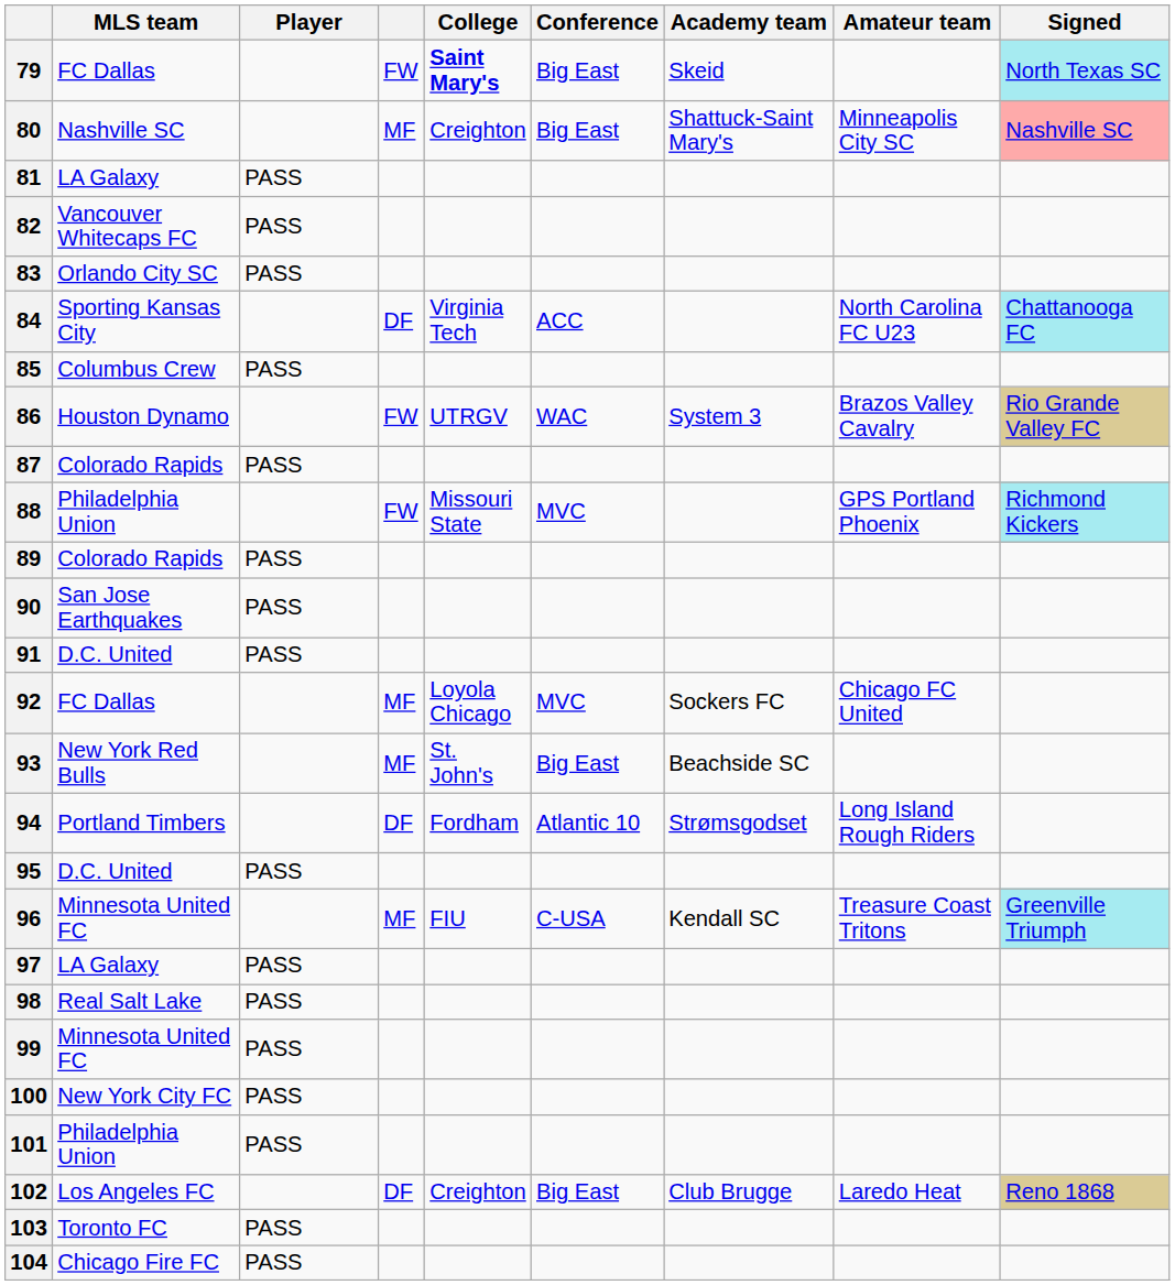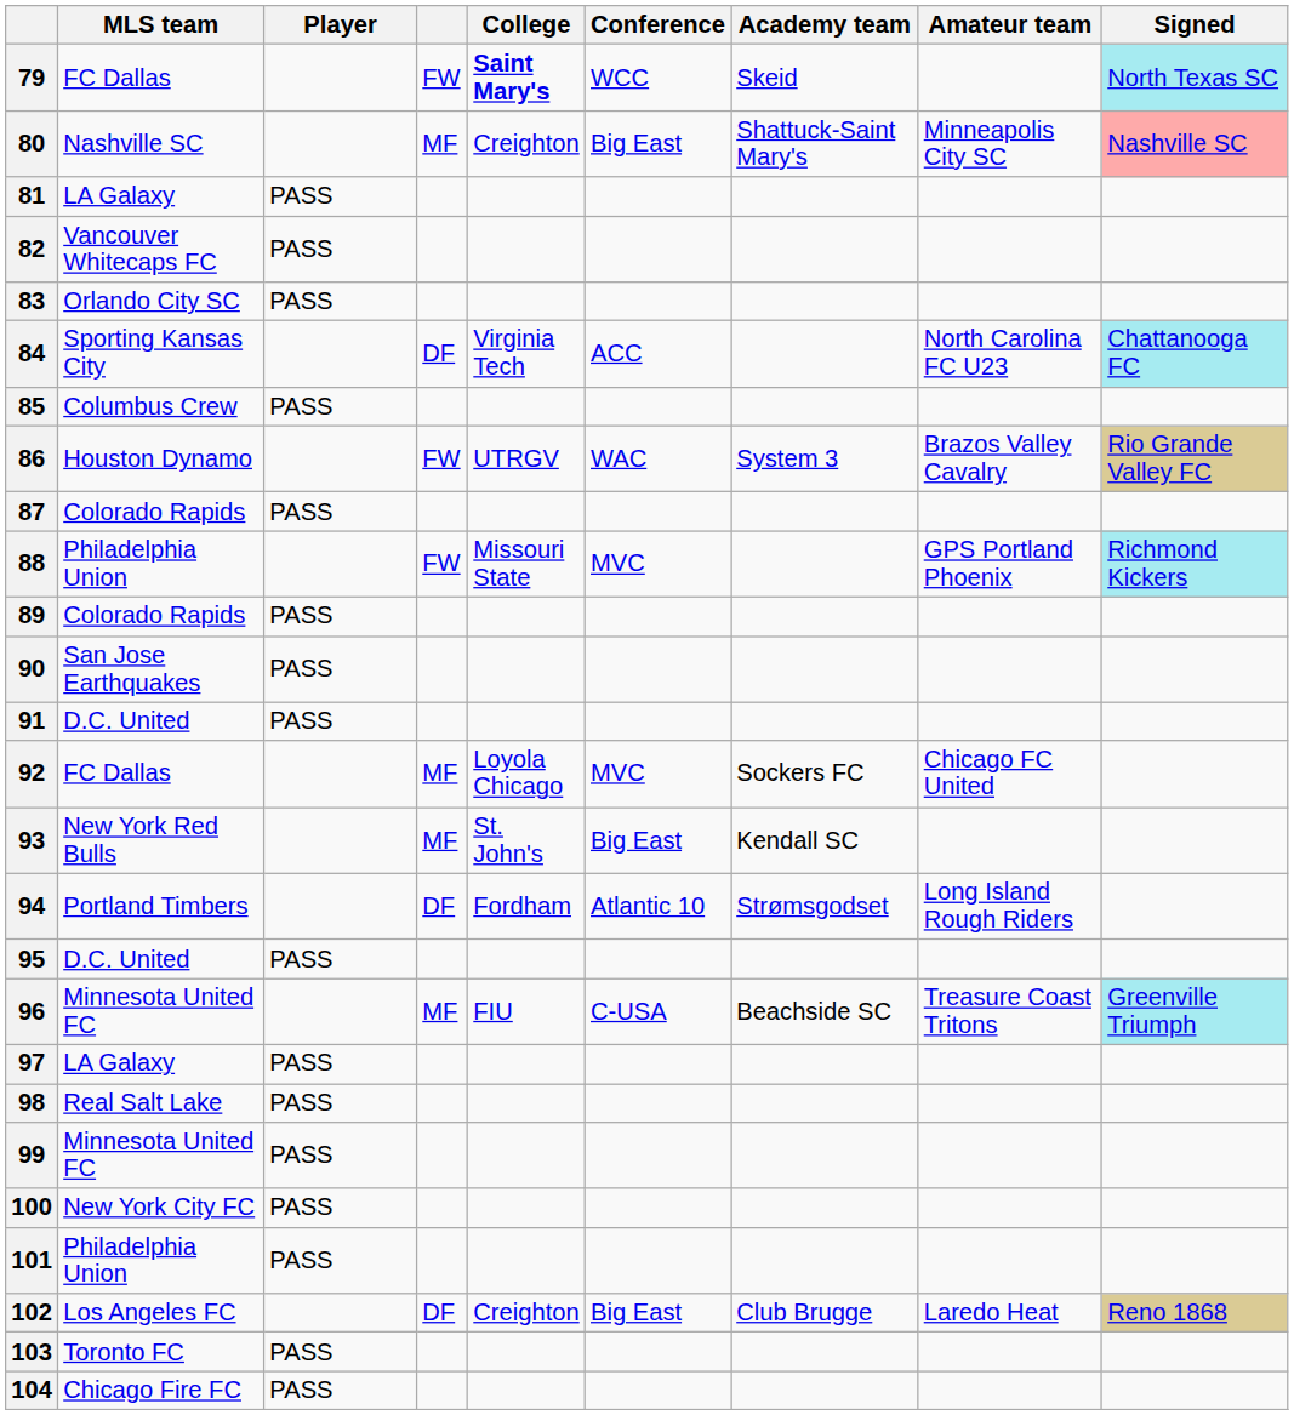 <table class="wikitable sortable" style="width:95%">
 <tr>
 <th width=2%></th>
 <th width=17%>MLS team</th>
 <th width=13%>Player</th>
 <th width=4%></th>
 <th width="9%">College</th>
 <th width=8%>Conference</th>
 <th width="15%">Academy team</th>
 <th width="15%">Amateur team</th>
 <th width=15%>Signed</th>
 </tr>
 <tr>
 <th>79</th>
 <td><a href='#'>FC Dallas</a> </td>
 <td> </td>
 <td><a href='#'>FW</a></td>
 <td><strong><a href='#'>Saint Mary's</a></strong></td>
-<td><a href='#'>Big East</a></td>
+<td><a href='#'>WCC</a></td>
 <td><a href='#'>Skeid</a></td>
 <td></td>
 <td style="background:#A6EBF1;"> <a href='#'>North Texas SC</a></td>
 </tr>
 <tr>
 <th>80</th>
 <td><a href='#'>Nashville SC</a></td>
 <td> </td>
 <td><a href='#'>MF</a></td>
 <td><a href='#'>Creighton</a></td>
 <td><a href='#'>Big East</a></td>
 <td><a href='#'>Shattuck-Saint Mary's</a></td>
 <td><a href='#'>Minneapolis City SC</a></td>
 <td style="background:#FEAAAA;"> <a href='#'>Nashville SC</a></td>
 </tr>
 <tr>
 <th>81</th>
 <td><a href='#'>LA Galaxy</a> </td>
 <td>PASS</td>
 <td></td>
 <td></td>
 <td></td>
 <td></td>
 <td></td>
 <td></td>
 </tr>
 <tr>
 <th>82</th>
 <td><a href='#'>Vancouver Whitecaps FC</a></td>
 <td>PASS</td>
 <td></td>
 <td></td>
 <td></td>
 <td></td>
 <td></td>
 <td></td>
 </tr>
 <tr>
 <th>83</th>
 <td><a href='#'>Orlando City SC</a></td>
 <td>PASS</td>
 <td></td>
 <td></td>
 <td></td>
 <td></td>
 <td></td>
 <td></td>
 </tr>
 <tr>
 <th>84</th>
 <td><a href='#'>Sporting Kansas City</a></td>
 <td> </td>
 <td><a href='#'>DF</a></td>
 <td><a href='#'>Virginia Tech</a></td>
 <td><a href='#'>ACC</a></td>
 <td></td>
 <td><a href='#'>North Carolina FC U23</a></td>
 <td style="background:#A6EBF1;"> <a href='#'>Chattanooga FC</a></td>
 </tr>
 <tr>
 <th>85</th>
 <td><a href='#'>Columbus Crew</a></td>
 <td>PASS</td>
 <td></td>
 <td></td>
 <td></td>
 <td></td>
 <td></td>
 <td></td>
 </tr>
 <tr>
 <th>86</th>
 <td><a href='#'>Houston Dynamo</a></td>
 <td> </td>
 <td><a href='#'>FW</a></td>
 <td><a href='#'>UTRGV</a></td>
 <td><a href='#'>WAC</a></td>
 <td><a href='#'>System 3</a></td>
 <td><a href='#'>Brazos Valley Cavalry</a></td>
 <td style="background:#DACB95;"> <a href='#'>Rio Grande Valley FC</a></td>
 </tr>
 <tr>
 <th>87</th>
 <td><a href='#'>Colorado Rapids</a> </td>
 <td>PASS</td>
 <td></td>
 <td></td>
 <td></td>
 <td></td>
 <td></td>
 <td></td>
 </tr>
 <tr>
 <th>88</th>
 <td><a href='#'>Philadelphia Union</a></td>
 <td> </td>
 <td><a href='#'>FW</a></td>
 <td><a href='#'>Missouri State</a></td>
 <td><a href='#'>MVC</a></td>
 <td></td>
 <td><a href='#'>GPS Portland Phoenix</a></td>
 <td style="background:#A6EBF1;"> <a href='#'>Richmond Kickers</a></td>
 </tr>
 <tr>
 <th>89</th>
 <td><a href='#'>Colorado Rapids</a></td>
 <td>PASS</td>
 <td></td>
 <td></td>
 <td></td>
 <td></td>
 <td></td>
 <td></td>
 </tr>
 <tr>
 <th>90</th>
 <td><a href='#'>San Jose Earthquakes</a></td>
 <td>PASS</td>
 <td></td>
 <td></td>
 <td></td>
 <td></td>
 <td></td>
 <td></td>
 </tr>
 <tr>
 <th>91</th>
 <td><a href='#'>D.C. United</a> </td>
 <td>PASS</td>
 <td></td>
 <td></td>
 <td></td>
 <td></td>
 <td></td>
 <td></td>
 </tr>
 <tr>
 <th>92</th>
 <td><a href='#'>FC Dallas</a></td>
 <td> </td>
 <td><a href='#'>MF</a></td>
 <td><a href='#'>Loyola Chicago</a></td>
 <td><a href='#'>MVC</a></td>
 <td>Sockers FC</td>
 <td><a href='#'>Chicago FC United</a></td>
 <td></td>
 </tr>
 <tr>
 <th>93</th>
 <td><a href='#'>New York Red Bulls</a></td>
 <td> </td>
 <td><a href='#'>MF</a></td>
 <td><a href='#'>St. John's</a></td>
 <td><a href='#'>Big East</a></td>
-<td>Beachside SC</td>
+<td>Kendall SC</td>
 <td></td>
 <td></td>
 </tr>
 <tr>
 <th>94</th>
 <td><a href='#'>Portland Timbers</a></td>
 <td> </td>
 <td><a href='#'>DF</a></td>
 <td><a href='#'>Fordham</a></td>
 <td><a href='#'>Atlantic 10</a></td>
 <td><a href='#'>Strømsgodset</a></td>
 <td><a href='#'>Long Island Rough Riders</a></td>
 <td></td>
 </tr>
 <tr>
 <th>95</th>
 <td><a href='#'>D.C. United</a></td>
 <td>PASS</td>
 <td></td>
 <td></td>
 <td></td>
 <td></td>
 <td></td>
 <td></td>
 </tr>
 <tr>
 <th>96</th>
 <td><a href='#'>Minnesota United FC</a></td>
 <td> </td>
 <td><a href='#'>MF</a></td>
 <td><a href='#'>FIU</a></td>
 <td><a href='#'>C-USA</a></td>
-<td>Kendall SC</td>
+<td>Beachside SC</td>
 <td><a href='#'>Treasure Coast Tritons</a></td>
 <td style="background:#A6EBF1;"> <a href='#'>Greenville Triumph</a></td>
 </tr>
 <tr>
 <th>97</th>
 <td><a href='#'>LA Galaxy</a></td>
 <td>PASS</td>
 <td></td>
 <td></td>
 <td></td>
 <td></td>
 <td></td>
 <td></td>
 </tr>
 <tr>
 <th>98</th>
 <td><a href='#'>Real Salt Lake</a></td>
 <td>PASS</td>
 <td></td>
 <td></td>
 <td></td>
 <td></td>
 <td></td>
 <td></td>
 </tr>
 <tr>
 <th>99</th>
 <td><a href='#'>Minnesota United FC</a> </td>
 <td>PASS</td>
 <td></td>
 <td></td>
 <td></td>
 <td></td>
 <td></td>
 <td></td>
 </tr>
 <tr>
 <th>100</th>
 <td><a href='#'>New York City FC</a></td>
 <td>PASS</td>
 <td></td>
 <td></td>
 <td></td>
 <td></td>
 <td></td>
 <td></td>
 </tr>
 <tr>
 <th>101</th>
 <td><a href='#'>Philadelphia Union</a> </td>
 <td>PASS</td>
 <td></td>
 <td></td>
 <td></td>
 <td></td>
 <td></td>
 <td></td>
 </tr>
 <tr>
 <th>102</th>
 <td><a href='#'>Los Angeles FC</a></td>
 <td> </td>
 <td><a href='#'>DF</a></td>
 <td><a href='#'>Creighton</a></td>
 <td><a href='#'>Big East</a></td>
 <td><a href='#'>Club Brugge</a></td>
 <td><a href='#'>Laredo Heat</a></td>
 <td style="background:#DACB95;"> <a href='#'>Reno 1868</a></td>
 </tr>
 <tr>
 <th>103</th>
 <td><a href='#'>Toronto FC</a></td>
 <td>PASS</td>
 <td></td>
 <td></td>
 <td></td>
 <td></td>
 <td></td>
 <td></td>
 </tr>
 <tr>
 <th>104</th>
 <td><a href='#'>Chicago Fire FC</a> </td>
 <td>PASS</td>
 <td></td>
 <td></td>
 <td></td>
 <td></td>
 <td></td>
 <td></td>
 </tr>
 <tr>
 </tr>
 </table>
